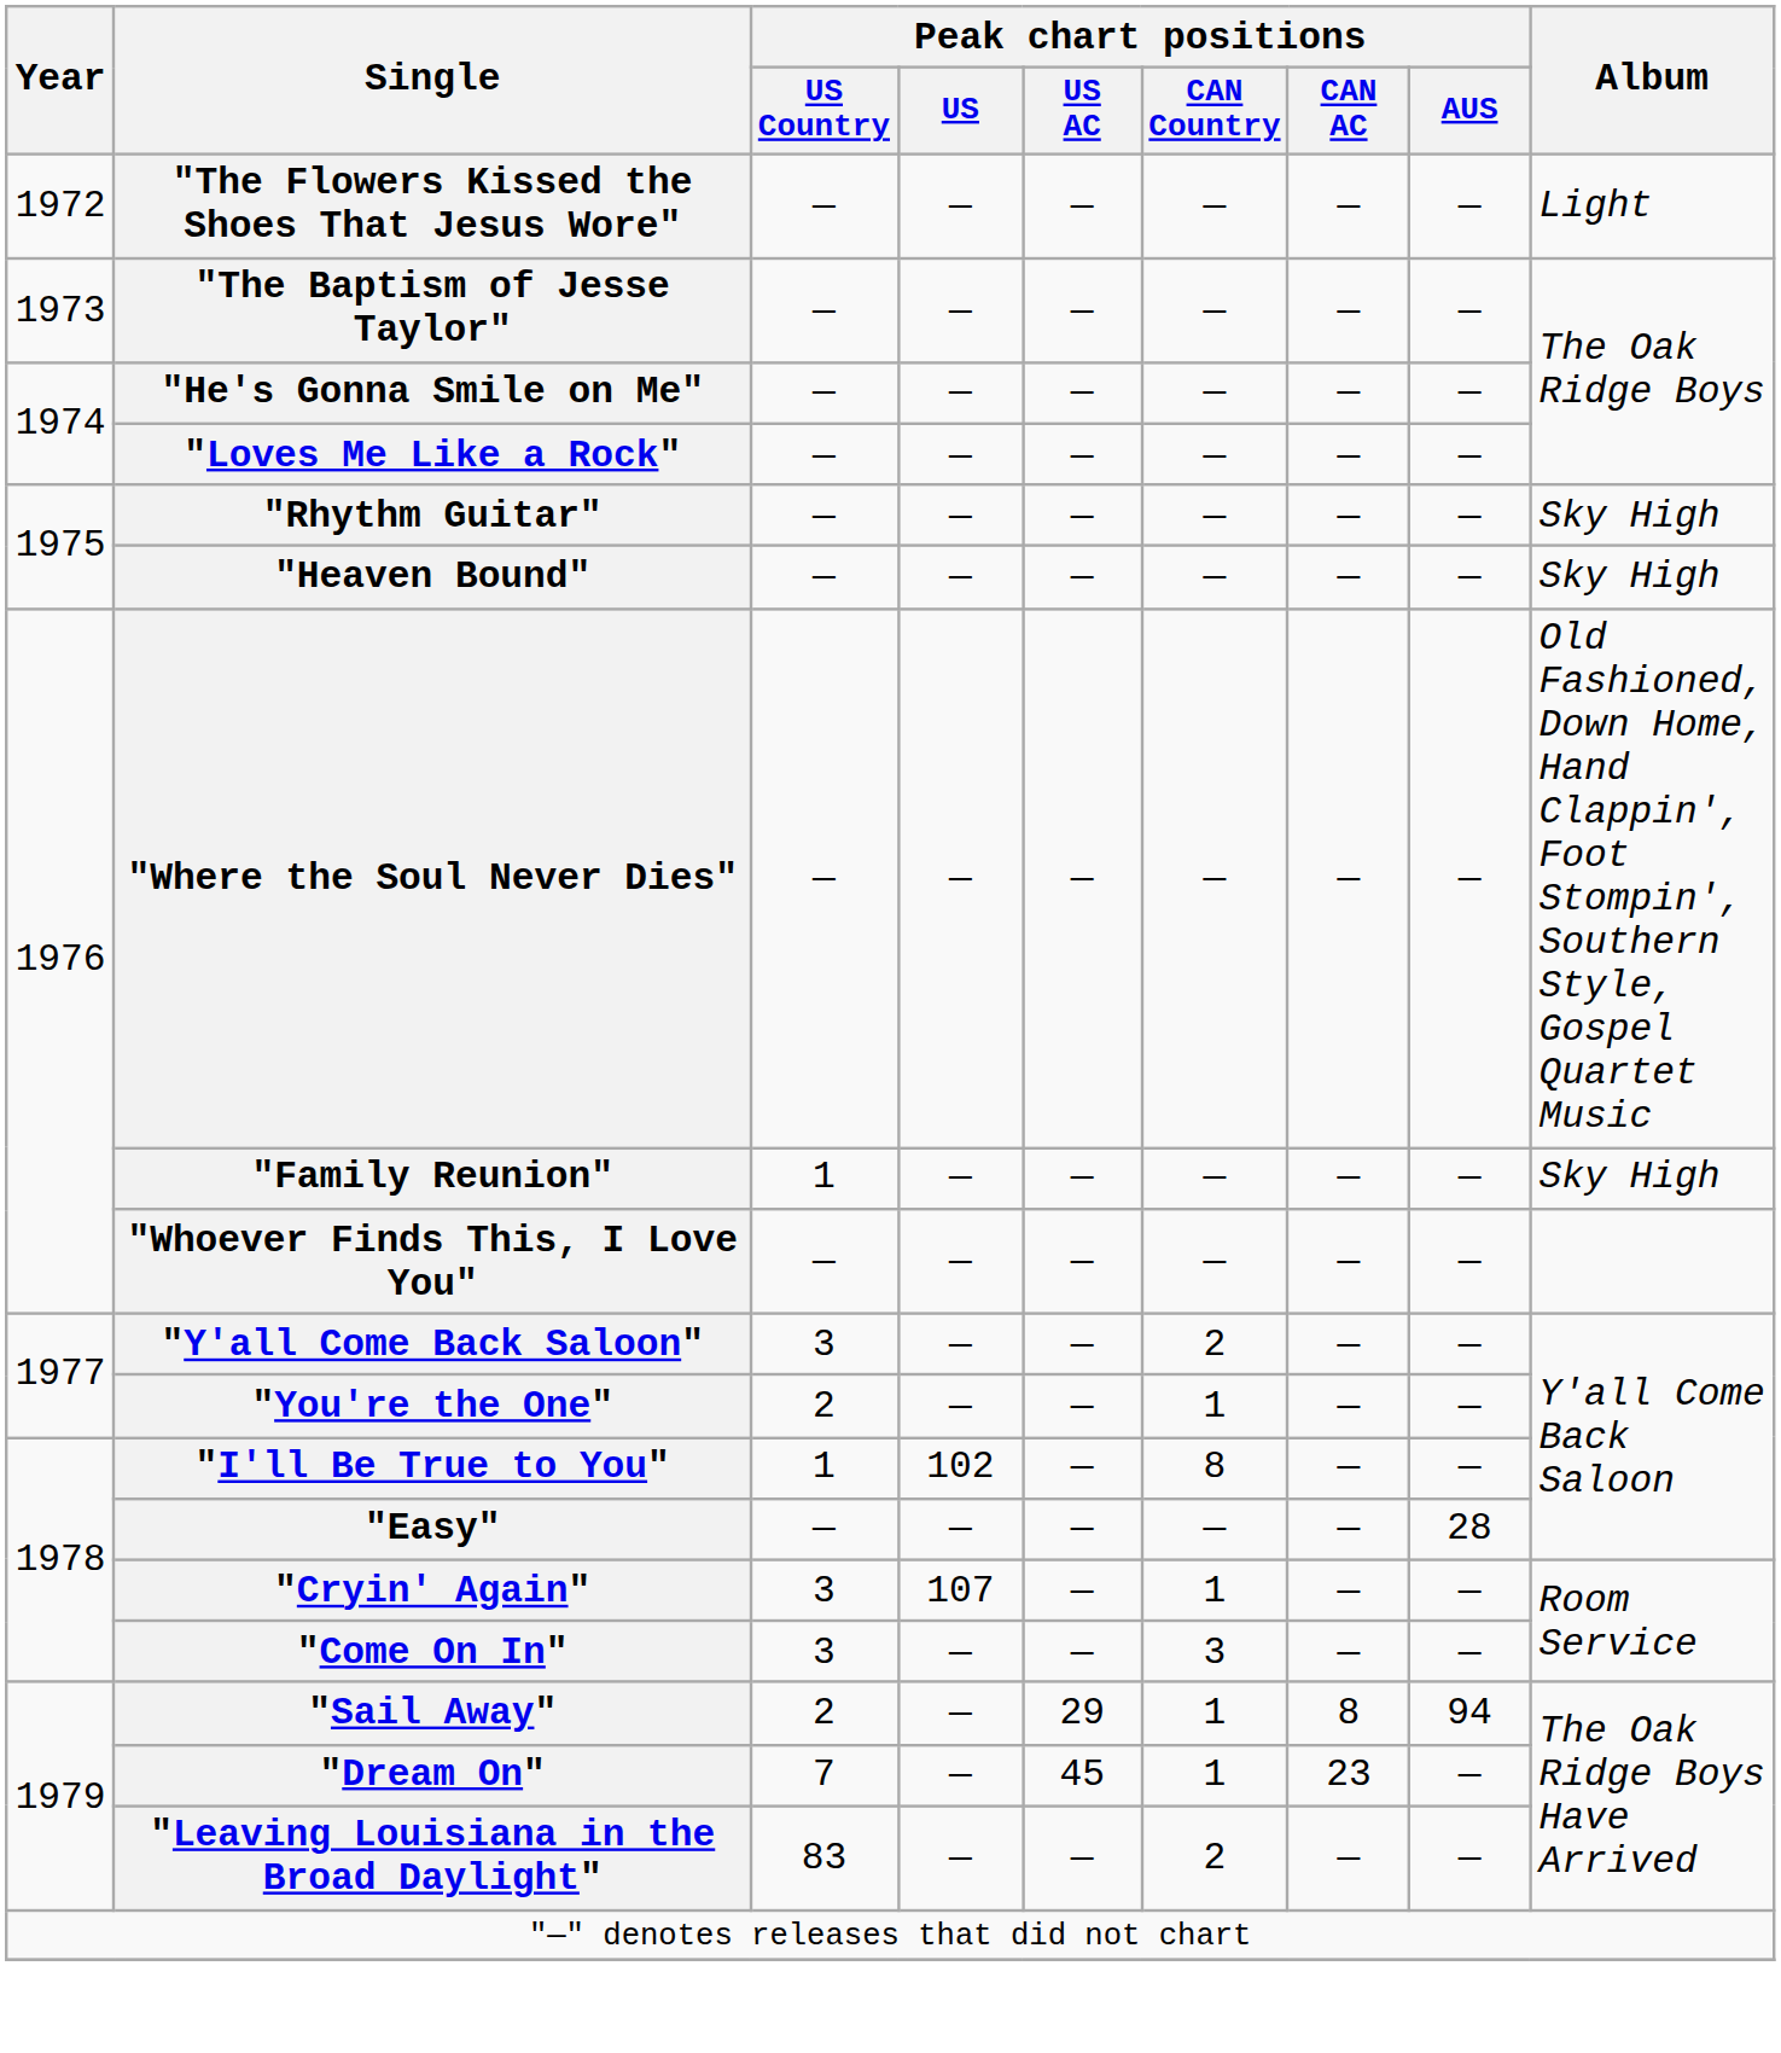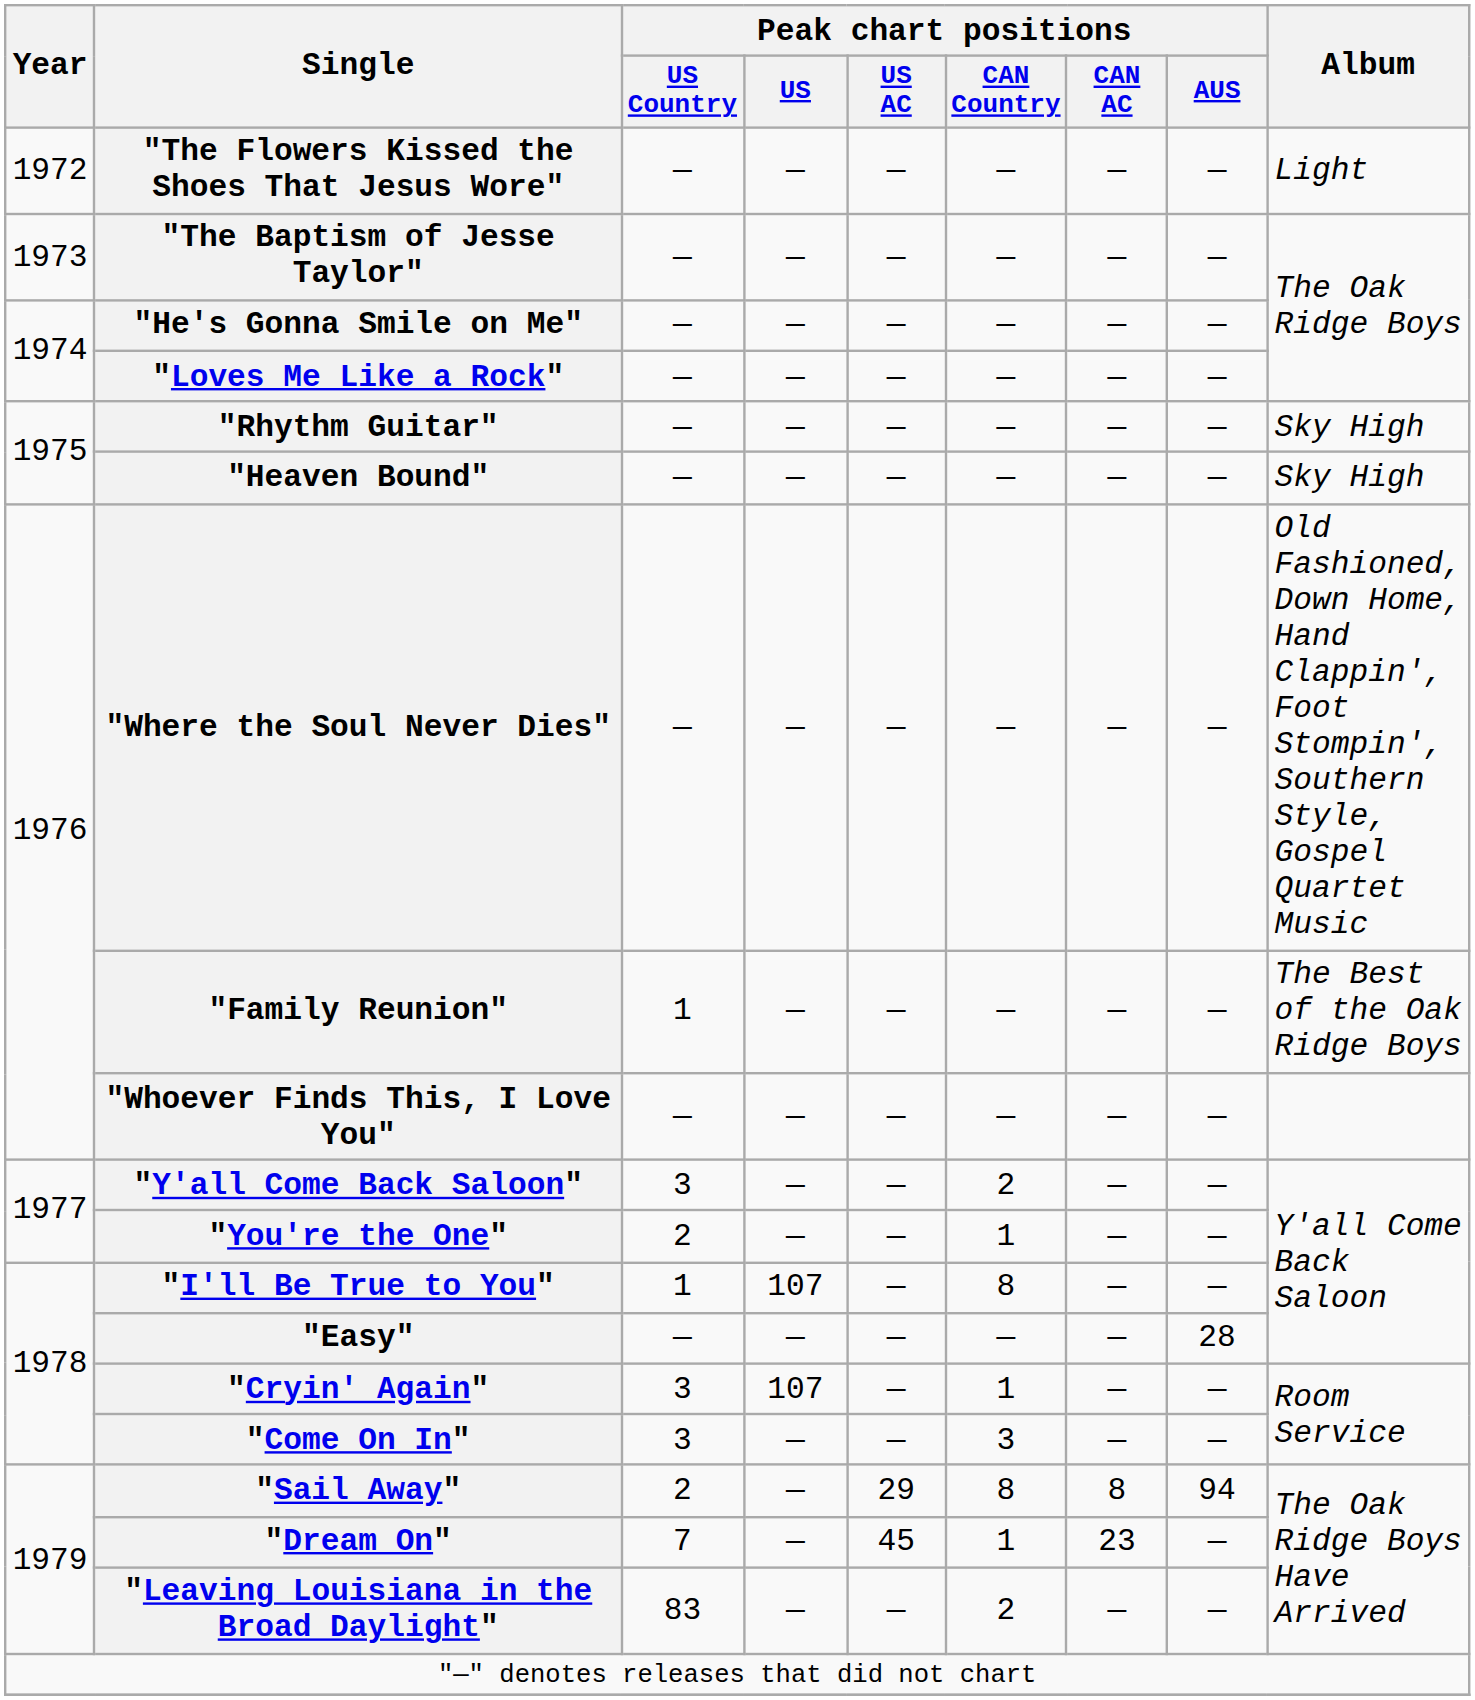 <table class="wikitable plainrowheaders" style="text-align:center;">
 <tr>
 <th rowspan="2">Year</th>
 <th rowspan="2" style="width:22em;">Single</th>
 <th colspan="6">Peak chart positions</th>
 <th rowspan="2">Album</th>
 </tr>
 <tr style="font-size:smaller;">
 <th width="45"><a href='#'>US<br>Country</a><br></th>
 <th width="45"><a href='#'>US</a><br></th>
 <th width="45"><a href='#'>US<br>AC</a><br></th>
 <th width="45"><a href='#'>CAN<br>Country</a><br></th>
 <th width="45"><a href='#'>CAN<br>AC</a><br></th>
 <th width="45"><a href='#'>AUS</a></th>
 </tr>
 <tr>
 <td>1972</td>
 <th scope="row">"The Flowers Kissed the Shoes That Jesus Wore"</th>
 <td>—</td>
 <td>—</td>
 <td>—</td>
 <td>—</td>
 <td>—</td>
 <td>—</td>
 <td align="left"><em>Light</em></td>
 </tr>
 <tr>
 <td>1973</td>
 <th scope="row">"The Baptism of Jesse Taylor"</th>
 <td>—</td>
 <td>—</td>
 <td>—</td>
 <td>—</td>
 <td>—</td>
 <td>—</td>
 <td align="left" rowspan="3"><em>The Oak Ridge Boys</em></td>
 </tr>
 <tr>
 <td rowspan="2">1974</td>
 <th scope="row">"He's Gonna Smile on Me"</th>
 <td>—</td>
 <td>—</td>
 <td>—</td>
 <td>—</td>
 <td>—</td>
 <td>—</td>
 </tr>
 <tr>
 <th scope="row">"<a href='#'>Loves Me Like a Rock</a>"</th>
 <td>—</td>
 <td>—</td>
 <td>—</td>
 <td>—</td>
 <td>—</td>
 <td>—</td>
 </tr>
 <tr>
 <td rowspan="2">1975</td>
 <th scope="row">"Rhythm Guitar"</th>
 <td>—</td>
 <td>—</td>
 <td>—</td>
 <td>—</td>
 <td>—</td>
 <td>—</td>
 <td align="left"><em>Sky High</em></td>
 </tr>
 <tr>
 <th scope="row">"Heaven Bound"</th>
 <td>—</td>
 <td>—</td>
 <td>—</td>
 <td>—</td>
 <td>—</td>
 <td>—</td>
 <td align="left"><em>Sky High</em></td>
 </tr>
 <tr>
 <td rowspan="3">1976</td>
 <th scope="row">"Where the Soul Never Dies"</th>
 <td>—</td>
 <td>—</td>
 <td>—</td>
 <td>—</td>
 <td>—</td>
 <td>—</td>
 <td align="left"><em>Old Fashioned, Down Home, Hand Clappin', Foot Stompin', Southern Style, Gospel Quartet Music</em></td>
 </tr>
 <tr>
 <th scope="row">"Family Reunion"</th>
 <td>1</td>
 <td>—</td>
 <td>—</td>
 <td>—</td>
 <td>—</td>
 <td>—</td>
-<td align="left"><em>Sky High</em></td>
+<td align="left"><em>The Best of the Oak Ridge Boys</em></td>
 </tr>
 <tr>
 <th scope="row">"Whoever Finds This, I Love You"</th>
 <td>—</td>
 <td>—</td>
 <td>—</td>
 <td>—</td>
 <td>—</td>
 <td>—</td>
 <td></td>
 </tr>
 <tr>
 <td rowspan="2">1977</td>
 <th scope="row">"<a href='#'>Y'all Come Back Saloon</a>"</th>
 <td>3</td>
 <td>—</td>
 <td>—</td>
 <td>2</td>
 <td>—</td>
 <td>—</td>
 <td align="left" rowspan="4"><em>Y'all Come Back Saloon</em></td>
 </tr>
 <tr>
 <th scope="row">"<a href='#'>You're the One</a>"</th>
 <td>2</td>
 <td>—</td>
 <td>—</td>
 <td>1</td>
 <td>—</td>
 <td>—</td>
 </tr>
 <tr>
 <td rowspan="4">1978</td>
 <th scope="row">"<a href='#'>I'll Be True to You</a>"</th>
 <td>1</td>
-<td>102</td>
+<td>107</td>
 <td>—</td>
 <td>8</td>
 <td>—</td>
 <td>—</td>
 </tr>
 <tr>
 <th scope="row">"Easy"</th>
 <td>—</td>
 <td>—</td>
 <td>—</td>
 <td>—</td>
 <td>—</td>
 <td>28</td>
 </tr>
 <tr>
 <th scope="row">"<a href='#'>Cryin' Again</a>"</th>
 <td>3</td>
 <td>107</td>
 <td>—</td>
 <td>1</td>
 <td>—</td>
 <td>—</td>
 <td align="left" rowspan="2"><em>Room Service</em></td>
 </tr>
 <tr>
 <th scope="row">"<a href='#'>Come On In</a>"</th>
 <td>3</td>
 <td>—</td>
 <td>—</td>
 <td>3</td>
 <td>—</td>
 <td>—</td>
 </tr>
 <tr>
 <td rowspan="3">1979</td>
 <th scope="row">"<a href='#'>Sail Away</a>"</th>
 <td>2</td>
 <td>—</td>
 <td>29</td>
-<td>1</td>
+<td>8</td>
 <td>8</td>
 <td>94</td>
 <td align="left" rowspan="3"><em>The Oak Ridge Boys Have Arrived</em></td>
 </tr>
 <tr>
 <th scope="row">"<a href='#'>Dream On</a>"</th>
 <td>7</td>
 <td>—</td>
 <td>45</td>
 <td>1</td>
 <td>23</td>
 <td>—</td>
 </tr>
 <tr>
 <th scope="row">"<a href='#'>Leaving Louisiana in the Broad Daylight</a>"</th>
 <td>83</td>
 <td>—</td>
 <td>—</td>
 <td>2</td>
 <td>—</td>
 <td>—</td>
 </tr>
 <tr>
 <td colspan="11" style="font-size:8pt">"—" denotes releases that did not chart</td>
 </tr>
 <tr>
 </tr>
 </table>
